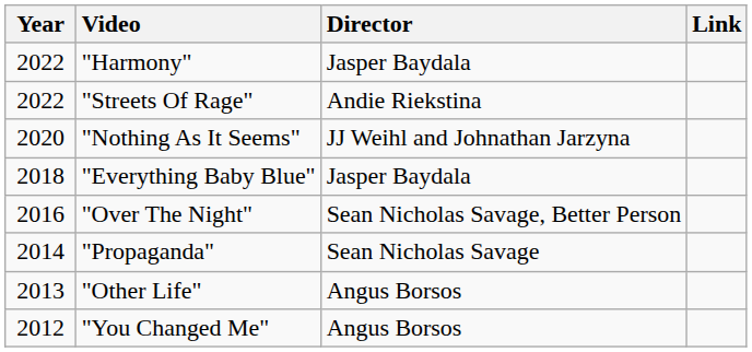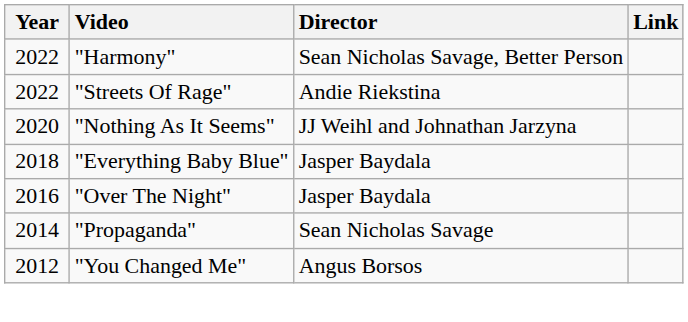 <table class="wikitable">
 <tr>
 <th style="vertical-align:top; text-align:center; width:40px;">Year</th>
 <th style="text-align:left; vertical-align:top;">Video</th>
 <th style="text-align:left; vertical-align:top;">Director</th>
 <th style="text-align:left; vertical-align:top;">Link</th>
 </tr>
 <tr>
 <td style="text-align:center;">2022</td>
 <td style="text-align:left; vertical-align:top;">"Harmony"</td>
-<td style="text-align:left;">Jasper Baydala</td>
+<td style="text-align:left;">Sean Nicholas Savage, Better Person</td>
 <td style="text-align:left; vertical-align:top;"></td>
 </tr>
 <tr>
 <td style="text-align:center;">2022</td>
 <td style="text-align:left; vertical-align:top;">"Streets Of Rage"</td>
 <td style="text-align:left;">Andie Riekstina</td>
 <td style="text-align:left; vertical-align:top;"></td>
 </tr>
 <tr>
 <td style="text-align:center;">2020</td>
 <td style="text-align:left; vertical-align:top;">"Nothing As It Seems"</td>
 <td style="text-align:left;">JJ Weihl and Johnathan Jarzyna</td>
 <td style="text-align:left; vertical-align:top;"></td>
 </tr>
 <tr>
 <td style="text-align:center;">2018</td>
 <td style="text-align:left; vertical-align:top;">"Everything Baby Blue"</td>
 <td style="text-align:left;">Jasper Baydala</td>
 <td style="text-align:left; vertical-align:top;"></td>
 </tr>
 <tr>
 <td style="text-align:center;">2016</td>
 <td style="text-align:left; vertical-align:top;">"Over The Night"</td>
-<td style="text-align:left;">Sean Nicholas Savage, Better Person</td>
+<td style="text-align:left;">Jasper Baydala</td>
 <td style="text-align:left; vertical-align:top;"></td>
 </tr>
 <tr>
 <td style="text-align:center;">2014</td>
 <td style="text-align:left; vertical-align:top;">"Propaganda"</td>
 <td style="text-align:left;">Sean Nicholas Savage</td>
 <td style="text-align:left; vertical-align:top;"></td>
 </tr>
 <tr>
-<td style="text-align:center;">2013</td>
-<td style="text-align:left; vertical-align:top;">"Other Life"</td>
-<td style="text-align:left;">Angus Borsos</td>
-<td style="text-align:left; vertical-align:top;"></td>
-</tr>
-<tr>
 <td style="text-align:center;">2012</td>
 <td style="text-align:left; vertical-align:top;">"You Changed Me"</td>
 <td style="text-align:left; vertical-align:top;">Angus Borsos</td>
 <td style="text-align:left; vertical-align:top;"></td>
 </tr>
 </table>
